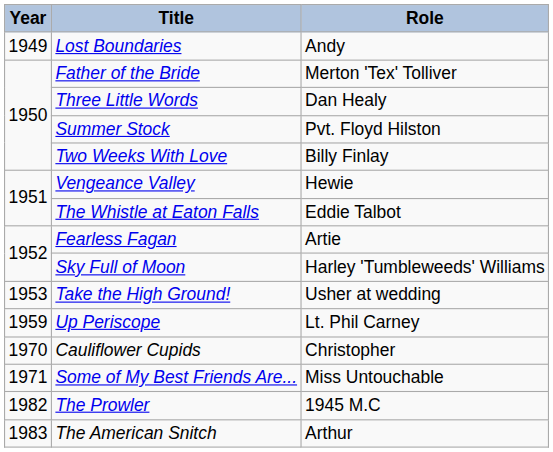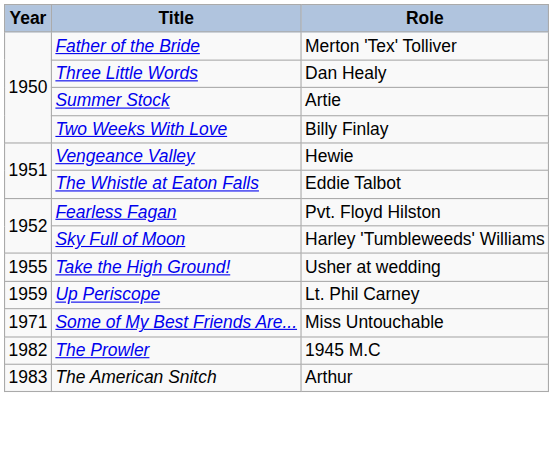 <table class="wikitable">
 <tr>
 <th style="background:#B0C4DE;">Year</th>
 <th style="background:#B0C4DE;">Title</th>
 <th style="background:#B0C4DE;">Role</th>
-</tr>
-<tr>
-<td rowspan=1>1949</td>
-<td><em><a href='#'>Lost Boundaries</a></em></td>
-<td>Andy</td>
 </tr>
 <tr>
 <td rowspan=4>1950</td>
 <td><em><a href='#'>Father of the Bride</a></em></td>
 <td>Merton 'Tex' Tolliver</td>
 </tr>
 <tr>
 <td><em><a href='#'>Three Little Words</a></em></td>
 <td>Dan Healy</td>
 </tr>
 <tr>
 <td><em><a href='#'>Summer Stock</a></em></td>
-<td>Pvt. Floyd Hilston</td>
+<td>Artie</td>
 </tr>
 <tr>
 <td><em><a href='#'>Two Weeks With Love</a></em></td>
 <td>Billy Finlay</td>
 </tr>
 <tr>
 <td rowspan=2>1951</td>
 <td><em><a href='#'>Vengeance Valley</a></em></td>
 <td>Hewie</td>
 </tr>
 <tr>
 <td><em><a href='#'>The Whistle at Eaton Falls</a></em></td>
 <td>Eddie Talbot</td>
 </tr>
 <tr>
 <td rowspan=2>1952</td>
 <td><em><a href='#'>Fearless Fagan</a></em></td>
-<td>Artie</td>
+<td>Pvt. Floyd Hilston</td>
 </tr>
 <tr>
 <td><em><a href='#'>Sky Full of Moon</a></em></td>
 <td>Harley 'Tumbleweeds' Williams</td>
 </tr>
 <tr>
-<td rowspan=1>1953</td>
+<td rowspan=1>1955</td>
 <td><em><a href='#'>Take the High Ground!</a></em></td>
 <td>Usher at wedding</td>
 </tr>
 <tr>
 <td rowspan=1>1959</td>
 <td><em><a href='#'>Up Periscope</a></em></td>
 <td>Lt. Phil Carney</td>
-</tr>
-<tr>
-<td rowspan=1>1970</td>
-<td><em>Cauliflower Cupids</em></td>
-<td>Christopher</td>
 </tr>
 <tr>
 <td rowspan=1>1971</td>
 <td><em><a href='#'>Some of My Best Friends Are...</a></em></td>
 <td>Miss Untouchable</td>
 </tr>
 <tr>
 <td rowspan=1>1982</td>
 <td><em><a href='#'>The Prowler</a></em></td>
 <td>1945 M.C</td>
 </tr>
 <tr>
 <td rowspan=1>1983</td>
 <td><em>The American Snitch</em></td>
 <td>Arthur</td>
 </tr>
 </table>
